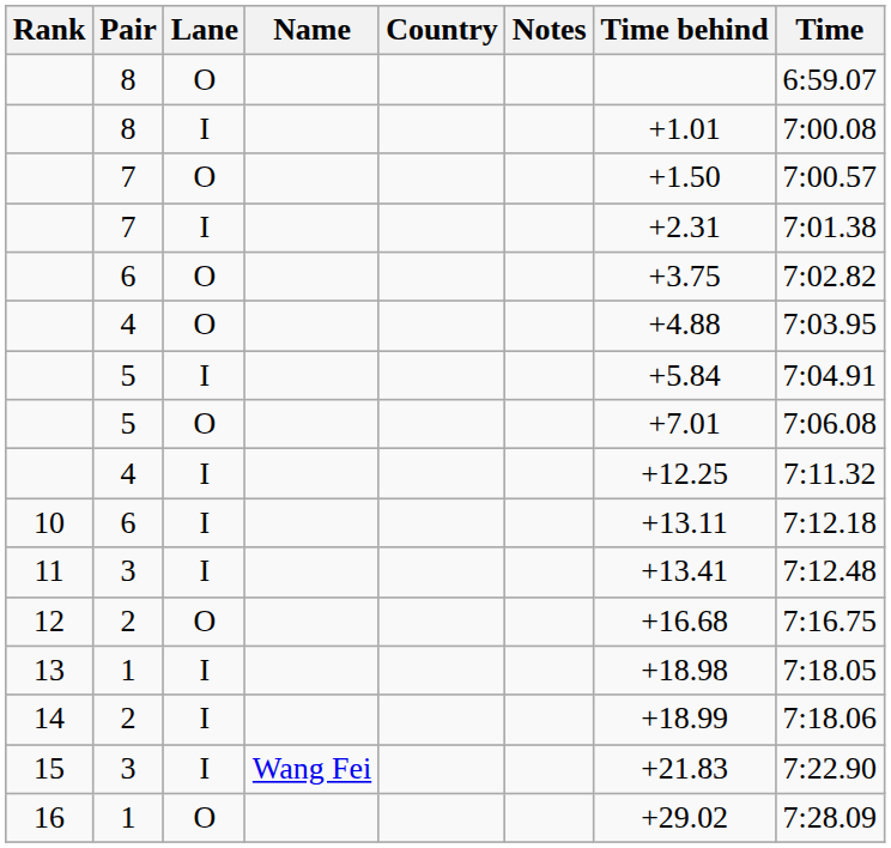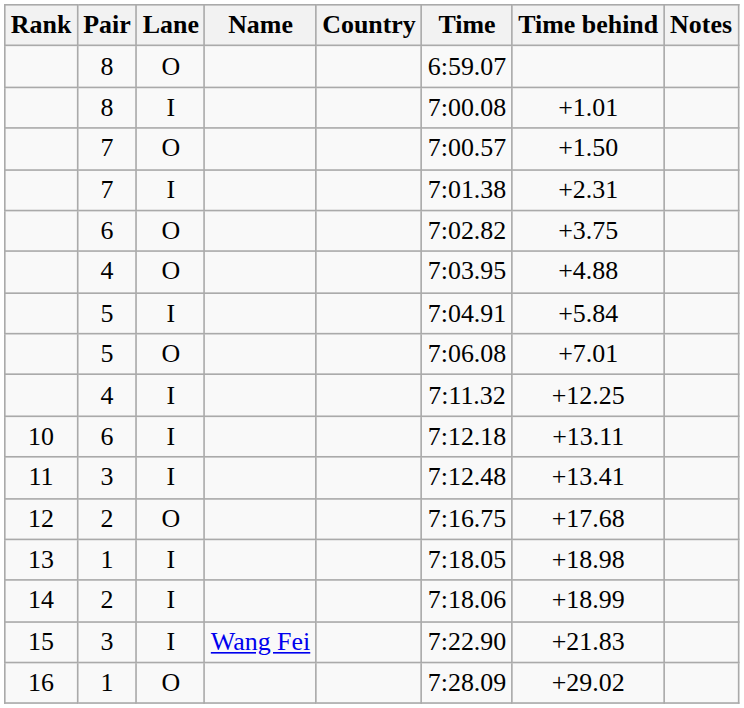 <table class="wikitable sortable" style="text-align:center">
 <tr>
 <th>Rank</th>
 <th>Pair</th>
 <th>Lane</th>
 <th>Name</th>
 <th>Country</th>
+<th>Time</th>
+<th>Time behind</th>
 <th>Notes</th>
-<th>Time behind</th>
-<th>Time</th>
 </tr>
 <tr>
 <td></td>
 <td>8</td>
 <td>O</td>
 <td align="left"></td>
 <td align="left"></td>
+<td>6:59.07</td>
 <td></td>
 <td></td>
-<td>6:59.07</td>
 </tr>
 <tr>
 <td></td>
 <td>8</td>
 <td>I</td>
 <td align="left"></td>
 <td align="left"></td>
+<td>7:00.08</td>
+<td>+1.01</td>
 <td></td>
-<td>+1.01</td>
-<td>7:00.08</td>
 </tr>
 <tr>
 <td></td>
 <td>7</td>
 <td>O</td>
 <td align="left"></td>
 <td align="left"></td>
+<td>7:00.57</td>
+<td>+1.50</td>
 <td></td>
-<td>+1.50</td>
-<td>7:00.57</td>
 </tr>
 <tr>
 <td></td>
 <td>7</td>
 <td>I</td>
 <td align="left"></td>
 <td align="left"></td>
+<td>7:01.38</td>
+<td>+2.31</td>
 <td></td>
-<td>+2.31</td>
-<td>7:01.38</td>
 </tr>
 <tr>
 <td></td>
 <td>6</td>
 <td>O</td>
 <td align="left"></td>
 <td align="left"></td>
+<td>7:02.82</td>
+<td>+3.75</td>
 <td></td>
-<td>+3.75</td>
-<td>7:02.82</td>
 </tr>
 <tr>
 <td></td>
 <td>4</td>
 <td>O</td>
 <td align="left"></td>
 <td align="left"></td>
+<td>7:03.95</td>
+<td>+4.88</td>
 <td></td>
-<td>+4.88</td>
-<td>7:03.95</td>
 </tr>
 <tr>
 <td></td>
 <td>5</td>
 <td>I</td>
 <td align="left"></td>
 <td align="left"></td>
+<td>7:04.91</td>
+<td>+5.84</td>
 <td></td>
-<td>+5.84</td>
-<td>7:04.91</td>
 </tr>
 <tr>
 <td></td>
 <td>5</td>
 <td>O</td>
 <td align="left"></td>
 <td align="left"></td>
+<td>7:06.08</td>
+<td>+7.01</td>
 <td></td>
-<td>+7.01</td>
-<td>7:06.08</td>
 </tr>
 <tr>
 <td></td>
 <td>4</td>
 <td>I</td>
 <td align="left"></td>
 <td align="left"></td>
+<td>7:11.32</td>
+<td>+12.25</td>
 <td></td>
-<td>+12.25</td>
-<td>7:11.32</td>
 </tr>
 <tr>
 <td>10</td>
 <td>6</td>
 <td>I</td>
 <td align="left"></td>
 <td align="left"></td>
+<td>7:12.18</td>
+<td>+13.11</td>
 <td></td>
-<td>+13.11</td>
-<td>7:12.18</td>
 </tr>
 <tr>
 <td>11</td>
 <td>3</td>
 <td>I</td>
 <td align="left"></td>
 <td align="left"></td>
+<td>7:12.48</td>
+<td>+13.41</td>
 <td></td>
-<td>+13.41</td>
-<td>7:12.48</td>
 </tr>
 <tr>
 <td>12</td>
 <td>2</td>
 <td>O</td>
 <td align="left"></td>
 <td align="left"></td>
+<td>7:16.75</td>
+<td>+17.68</td>
 <td></td>
-<td>+16.68</td>
-<td>7:16.75</td>
 </tr>
 <tr>
 <td>13</td>
 <td>1</td>
 <td>I</td>
 <td align="left"></td>
 <td align="left"></td>
+<td>7:18.05</td>
+<td>+18.98</td>
 <td></td>
-<td>+18.98</td>
-<td>7:18.05</td>
 </tr>
 <tr>
 <td>14</td>
 <td>2</td>
 <td>I</td>
 <td align="left"></td>
 <td align="left"></td>
+<td>7:18.06</td>
+<td>+18.99</td>
 <td></td>
-<td>+18.99</td>
-<td>7:18.06</td>
 </tr>
 <tr>
 <td>15</td>
 <td>3</td>
 <td>I</td>
 <td align="left"><a href='#'>Wang Fei</a></td>
 <td align="left"></td>
+<td>7:22.90</td>
+<td>+21.83</td>
 <td></td>
-<td>+21.83</td>
-<td>7:22.90</td>
 </tr>
 <tr>
 <td>16</td>
 <td>1</td>
 <td>O</td>
 <td align="left"></td>
 <td align="left"></td>
+<td>7:28.09</td>
+<td>+29.02</td>
 <td></td>
-<td>+29.02</td>
-<td>7:28.09</td>
 </tr>
 </table>
